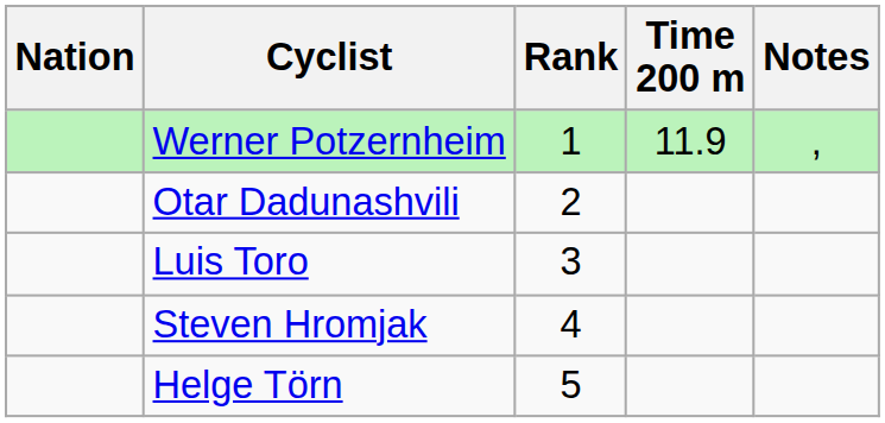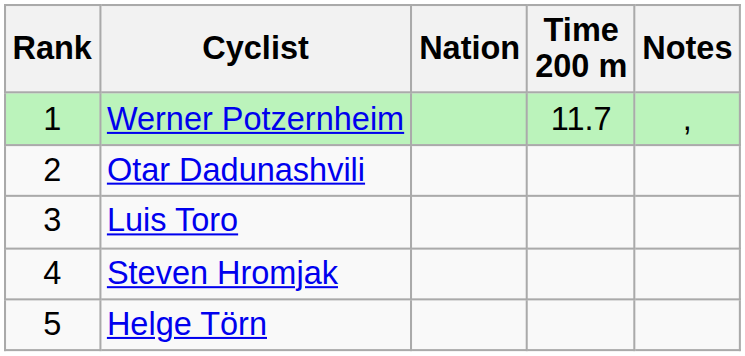 <table class="wikitable sortable" style="text-align:center">
 <tr>
+<th>Rank</th>
+<th>Cyclist</th>
 <th>Nation</th>
-<th>Cyclist</th>
-<th>Rank</th>
 <th>Time<br>200 m</th>
 <th>Notes</th>
 </tr>
 <tr bgcolor=bbf3bb>
+<td>1</td>
+<td align=left><a href='#'>Werner Potzernheim</a></td>
 <td align=left></td>
-<td align=left><a href='#'>Werner Potzernheim</a></td>
-<td>1</td>
-<td>11.9</td>
+<td>11.7</td>
 <td>, </td>
 </tr>
 <tr>
+<td>2</td>
+<td align=left><a href='#'>Otar Dadunashvili</a></td>
 <td align=left></td>
-<td align=left><a href='#'>Otar Dadunashvili</a></td>
-<td>2</td>
 <td></td>
 <td></td>
 </tr>
 <tr>
+<td>3</td>
+<td align=left><a href='#'>Luis Toro</a></td>
 <td align=left></td>
-<td align=left><a href='#'>Luis Toro</a></td>
-<td>3</td>
 <td></td>
 <td></td>
 </tr>
 <tr>
+<td>4</td>
+<td align=left><a href='#'>Steven Hromjak</a></td>
 <td align=left></td>
-<td align=left><a href='#'>Steven Hromjak</a></td>
-<td>4</td>
 <td></td>
 <td></td>
 </tr>
 <tr>
+<td>5</td>
+<td align=left><a href='#'>Helge Törn</a></td>
 <td align=left></td>
-<td align=left><a href='#'>Helge Törn</a></td>
-<td>5</td>
 <td></td>
 <td></td>
 </tr>
 </table>
